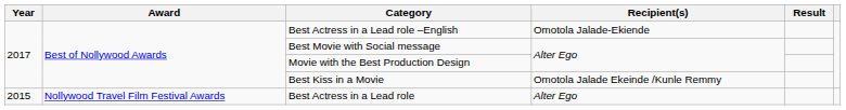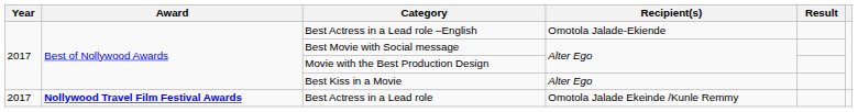 <table class="wikitable sortable" style="width:100%">
 <tr>
 <th>Year</th>
 <th>Award</th>
 <th>Category</th>
 <th>Recipient(s)</th>
 <th>Result</th>
 <th></th>
 </tr>
 <tr>
 <td rowspan="4">2017</td>
 <td rowspan="4"><a href='#'>Best of Nollywood Awards</a></td>
 <td>Best Actress in a Lead role –English</td>
 <td>Omotola Jalade-Ekiende</td>
 <td></td>
 <td rowspan="4"></td>
 </tr>
 <tr>
 <td>Best Movie with Social message</td>
 <td rowspan="2"><em>Alter Ego</em></td>
 <td></td>
 </tr>
 <tr>
 <td>Movie with the Best Production Design</td>
 <td></td>
 </tr>
 <tr>
 <td>Best Kiss in a Movie</td>
-<td>Omotola Jalade Ekeinde /Kunle Remmy</td>
+<td><em>Alter Ego</em></td>
 <td></td>
 </tr>
 <tr>
-<td>2015</td>
-<td><a href='#'>Nollywood Travel Film Festival Awards</a></td>
+<td>2017</td>
+<td><strong><a href='#'>Nollywood Travel Film Festival Awards</a></strong></td>
 <td>Best Actress in a Lead role</td>
-<td><em>Alter Ego</em></td>
+<td>Omotola Jalade Ekeinde /Kunle Remmy</td>
 <td></td>
 <td></td>
 </tr>
 </table>
